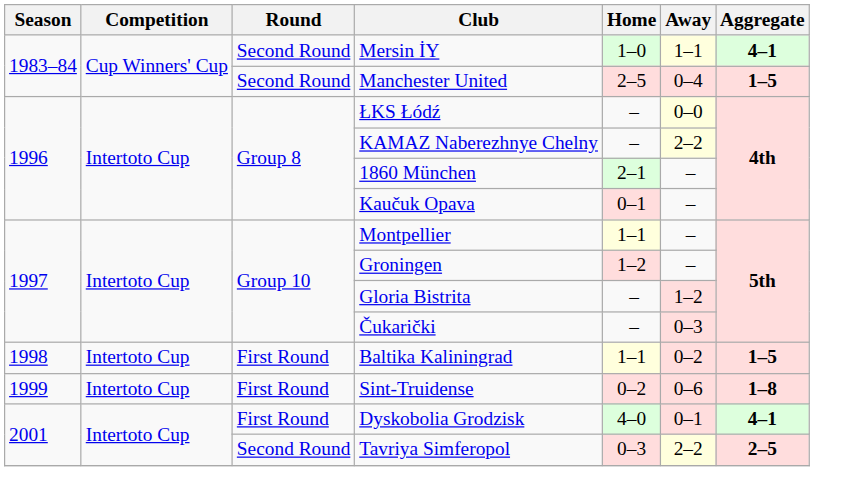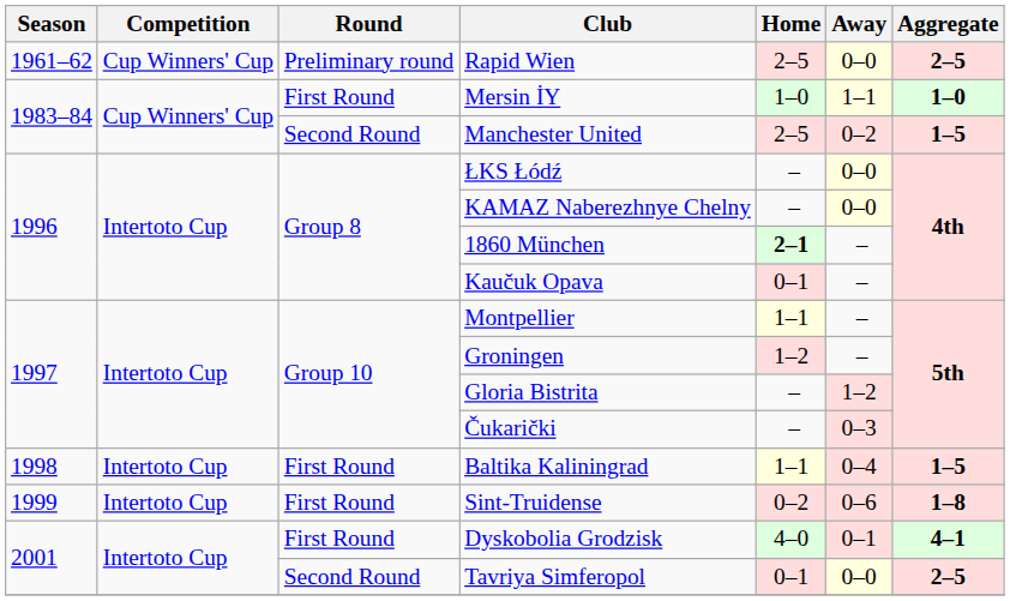 <table class="wikitable" style="text-align:left">
 <tr>
 <th>Season</th>
 <th>Competition</th>
 <th>Round</th>
 <th>Club</th>
 <th>Home</th>
 <th>Away</th>
 <th>Aggregate</th>
 </tr>
 <tr>
+<td><a href='#'>1961–62</a></td>
+<td><a href='#'>Cup Winners' Cup</a></td>
+<td><a href='#'>Preliminary round</a></td>
+<td> <a href='#'>Rapid Wien</a></td>
+<td bgcolor="#ffdddd" style="text-align:center;">2–5</td>
+<td bgcolor="#ffffdd" style="text-align:center;">0–0</td>
+<td bgcolor="#ffdddd" style="text-align:center;"><strong>2–5</strong></td>
+</tr>
+<tr>
 <td rowspan="2"><a href='#'>1983–84</a></td>
 <td rowspan="2"><a href='#'>Cup Winners' Cup</a></td>
-<td><a href='#'>Second Round</a></td>
+<td><a href='#'>First Round</a></td>
 <td> <a href='#'>Mersin İY</a></td>
 <td bgcolor="#ddffdd" style="text-align:center;">1–0</td>
 <td bgcolor="#ffffdd" style="text-align:center;">1–1</td>
-<td bgcolor="#ddffdd" style="text-align:center;"><strong>4–1</strong></td>
+<td bgcolor="#ddffdd" style="text-align:center;"><strong>1–0</strong></td>
 </tr>
 <tr>
 <td><a href='#'>Second Round</a></td>
 <td> <a href='#'>Manchester United</a></td>
 <td bgcolor="#ffdddd" style="text-align:center;">2–5</td>
-<td bgcolor="#ffdddd" style="text-align:center;">0–4</td>
+<td bgcolor="#ffdddd" style="text-align:center;">0–2</td>
 <td bgcolor="#ffdddd" style="text-align:center;"><strong>1–5</strong></td>
 </tr>
 <tr>
 <td rowspan="4"><a href='#'>1996</a></td>
 <td rowspan="4"><a href='#'>Intertoto Cup</a></td>
 <td rowspan="4"><a href='#'>Group 8</a></td>
 <td> <a href='#'>ŁKS Łódź</a></td>
 <td style="text-align:center;"> –</td>
 <td bgcolor="#ffffdd" style="text-align:center;">0–0</td>
 <td rowspan="4" bgcolor="#ffdddd" style="text-align:center;"><strong>4th</strong></td>
 </tr>
 <tr>
 <td> <a href='#'>KAMAZ Naberezhnye Chelny</a></td>
 <td style="text-align:center;"> –</td>
-<td bgcolor="#ffffdd" style="text-align:center;">2–2</td>
+<td bgcolor="#ffffdd" style="text-align:center;">0–0</td>
 </tr>
 <tr>
 <td> <a href='#'>1860 München</a></td>
-<td bgcolor="#ddffdd" style="text-align:center;">2–1</td>
+<td bgcolor="#ddffdd" style="text-align:center;"><strong>2–1</strong></td>
 <td style="text-align:center;"> –</td>
 </tr>
 <tr>
 <td> <a href='#'>Kaučuk Opava</a></td>
 <td bgcolor="#ffdddd" style="text-align:center;">0–1</td>
 <td style="text-align:center;"> –</td>
 </tr>
 <tr>
 <td rowspan="4"><a href='#'>1997</a></td>
 <td rowspan="4"><a href='#'>Intertoto Cup</a></td>
 <td rowspan="4"><a href='#'>Group 10</a></td>
 <td> <a href='#'>Montpellier</a></td>
 <td bgcolor="#ffffdd" style="text-align:center;">1–1</td>
 <td style="text-align:center;"> –</td>
 <td rowspan="4" bgcolor="#ffdddd" style="text-align:center;"><strong>5th</strong></td>
 </tr>
 <tr>
 <td> <a href='#'>Groningen</a></td>
 <td bgcolor="#ffdddd" style="text-align:center;">1–2</td>
 <td style="text-align:center;"> –</td>
 </tr>
 <tr>
 <td> <a href='#'>Gloria Bistrita</a></td>
 <td style="text-align:center;"> –</td>
 <td bgcolor="#ffdddd" style="text-align:center;">1–2</td>
 </tr>
 <tr>
 <td> <a href='#'>Čukarički</a></td>
 <td style="text-align:center;"> –</td>
 <td bgcolor="#ffdddd" style="text-align:center;">0–3</td>
 </tr>
 <tr>
 <td rowspan="1"><a href='#'>1998</a></td>
 <td rowspan="1"><a href='#'>Intertoto Cup</a></td>
 <td><a href='#'>First Round</a></td>
 <td> <a href='#'>Baltika Kaliningrad</a></td>
 <td bgcolor="#ffffdd" style="text-align:center;">1–1</td>
-<td bgcolor="#ffdddd" style="text-align:center;">0–2</td>
+<td bgcolor="#ffdddd" style="text-align:center;">0–4</td>
 <td bgcolor="#ffdddd" style="text-align:center;"><strong>1–5</strong></td>
 </tr>
 <tr>
 <td rowspan="1"><a href='#'>1999</a></td>
 <td rowspan="1"><a href='#'>Intertoto Cup</a></td>
 <td><a href='#'>First Round</a></td>
 <td> <a href='#'>Sint-Truidense</a></td>
 <td bgcolor="#ffdddd" style="text-align:center;">0–2</td>
 <td bgcolor="#ffdddd" style="text-align:center;">0–6</td>
 <td bgcolor="#ffdddd" style="text-align:center;"><strong>1–8</strong></td>
 </tr>
 <tr>
 <td rowspan="2"><a href='#'>2001</a></td>
 <td rowspan="2"><a href='#'>Intertoto Cup</a></td>
 <td><a href='#'>First Round</a></td>
 <td> <a href='#'>Dyskobolia Grodzisk</a></td>
 <td bgcolor="#ddffdd" style="text-align:center;">4–0</td>
 <td bgcolor="#ffdddd" style="text-align:center;">0–1</td>
 <td bgcolor="#ddffdd" style="text-align:center;"><strong>4–1</strong></td>
 </tr>
 <tr>
 <td><a href='#'>Second Round</a></td>
 <td> <a href='#'>Tavriya Simferopol</a></td>
-<td bgcolor="#ffdddd" style="text-align:center;">0–3</td>
-<td bgcolor="#ffffdd" style="text-align:center;">2–2</td>
+<td bgcolor="#ffdddd" style="text-align:center;">0–1</td>
+<td bgcolor="#ffffdd" style="text-align:center;">0–0</td>
 <td bgcolor="#ffdddd" style="text-align:center;"><strong>2–5</strong></td>
 </tr>
 <tr>
 </tr>
 </table>
